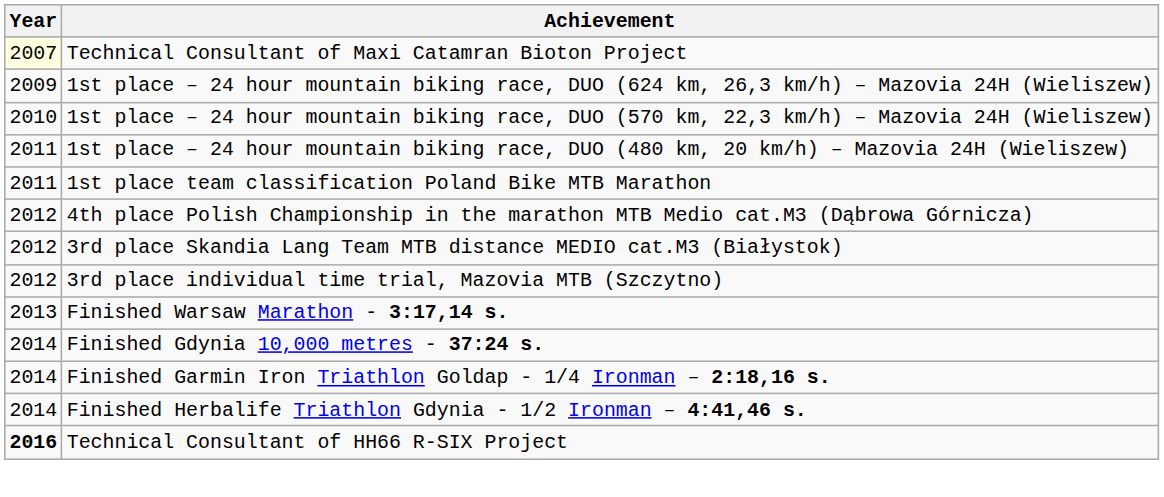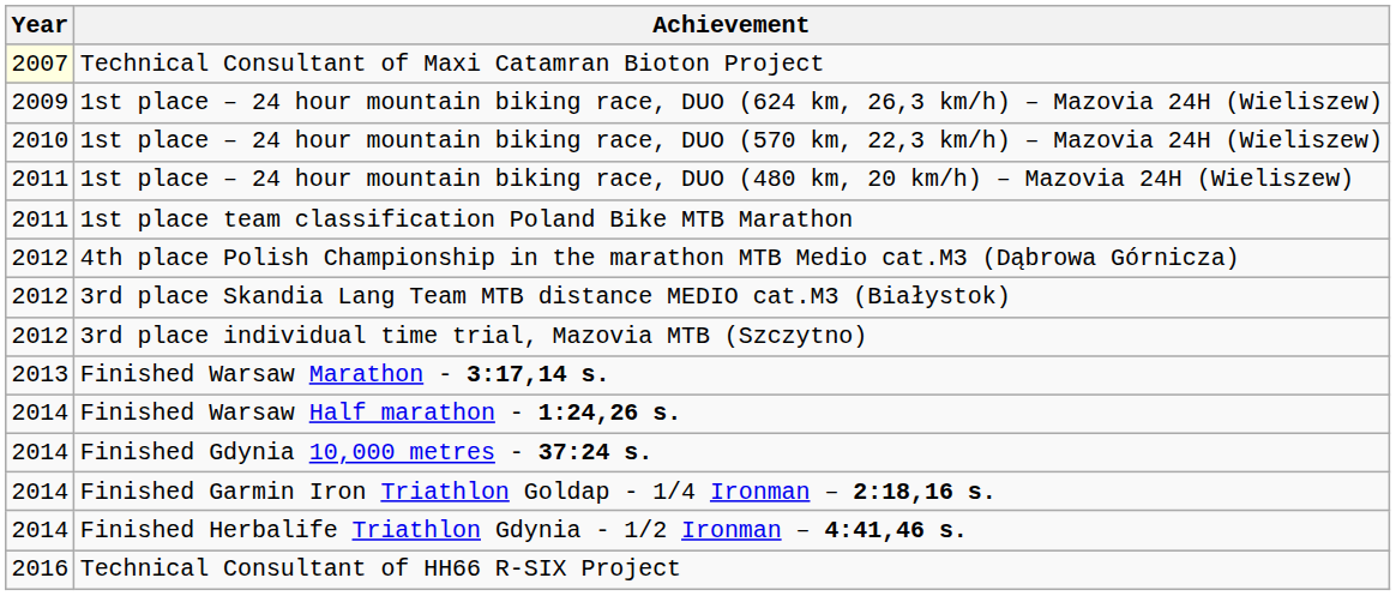 <table class="wikitable">
 <tr>
 <th>Year</th>
 <th>Achievement</th>
 </tr>
 <tr>
 <td style="background: lightyellow;">2007</td>
 <td>Technical Consultant of Maxi Catamran Bioton Project</td>
 </tr>
 <tr>
 <td>2009</td>
 <td>1st place – 24 hour mountain biking race, DUO (624 km, 26,3 km/h) – Mazovia 24H (Wieliszew)</td>
 </tr>
 <tr>
 <td>2010</td>
 <td>1st place – 24 hour mountain biking race, DUO (570 km, 22,3 km/h) – Mazovia 24H (Wieliszew)</td>
 </tr>
 <tr>
 <td>2011</td>
 <td>1st place – 24 hour mountain biking race, DUO (480 km, 20 km/h) – Mazovia 24H (Wieliszew)</td>
 </tr>
 <tr>
 <td>2011</td>
 <td>1st place team classification Poland Bike MTB Marathon</td>
 </tr>
 <tr>
 <td>2012</td>
 <td>4th place Polish Championship in the marathon MTB Medio cat.M3 (Dąbrowa Górnicza)</td>
 </tr>
 <tr>
 <td>2012</td>
 <td>3rd place Skandia Lang Team MTB distance MEDIO cat.M3 (Białystok)</td>
 </tr>
 <tr>
 <td>2012</td>
 <td>3rd place individual time trial, Mazovia MTB (Szczytno)</td>
 </tr>
 <tr>
 <td>2013</td>
 <td>Finished Warsaw <a href='#'>Marathon</a> - <strong>3:17,14 s.</strong></td>
 </tr>
 <tr>
 <td>2014</td>
+<td>Finished Warsaw <a href='#'>Half marathon</a> - <strong>1:24,26 s.</strong></td>
+</tr>
+<tr>
+<td>2014</td>
 <td>Finished Gdynia <a href='#'>10,000 metres</a> - <strong>37:24 s.</strong></td>
 </tr>
 <tr>
 <td>2014</td>
 <td>Finished Garmin Iron <a href='#'>Triathlon</a> Goldap - 1/4 <a href='#'>Ironman</a> – <strong>2:18,16 s.</strong></td>
 </tr>
 <tr>
 <td>2014</td>
 <td>Finished Herbalife <a href='#'>Triathlon</a> Gdynia - 1/2 <a href='#'>Ironman</a> – <strong>4:41,46 s.</strong></td>
 </tr>
 <tr>
-<td><strong>2016</strong></td>
+<td>2016</td>
 <td>Technical Consultant of HH66 R-SIX Project</td>
 </tr>
 </table>
